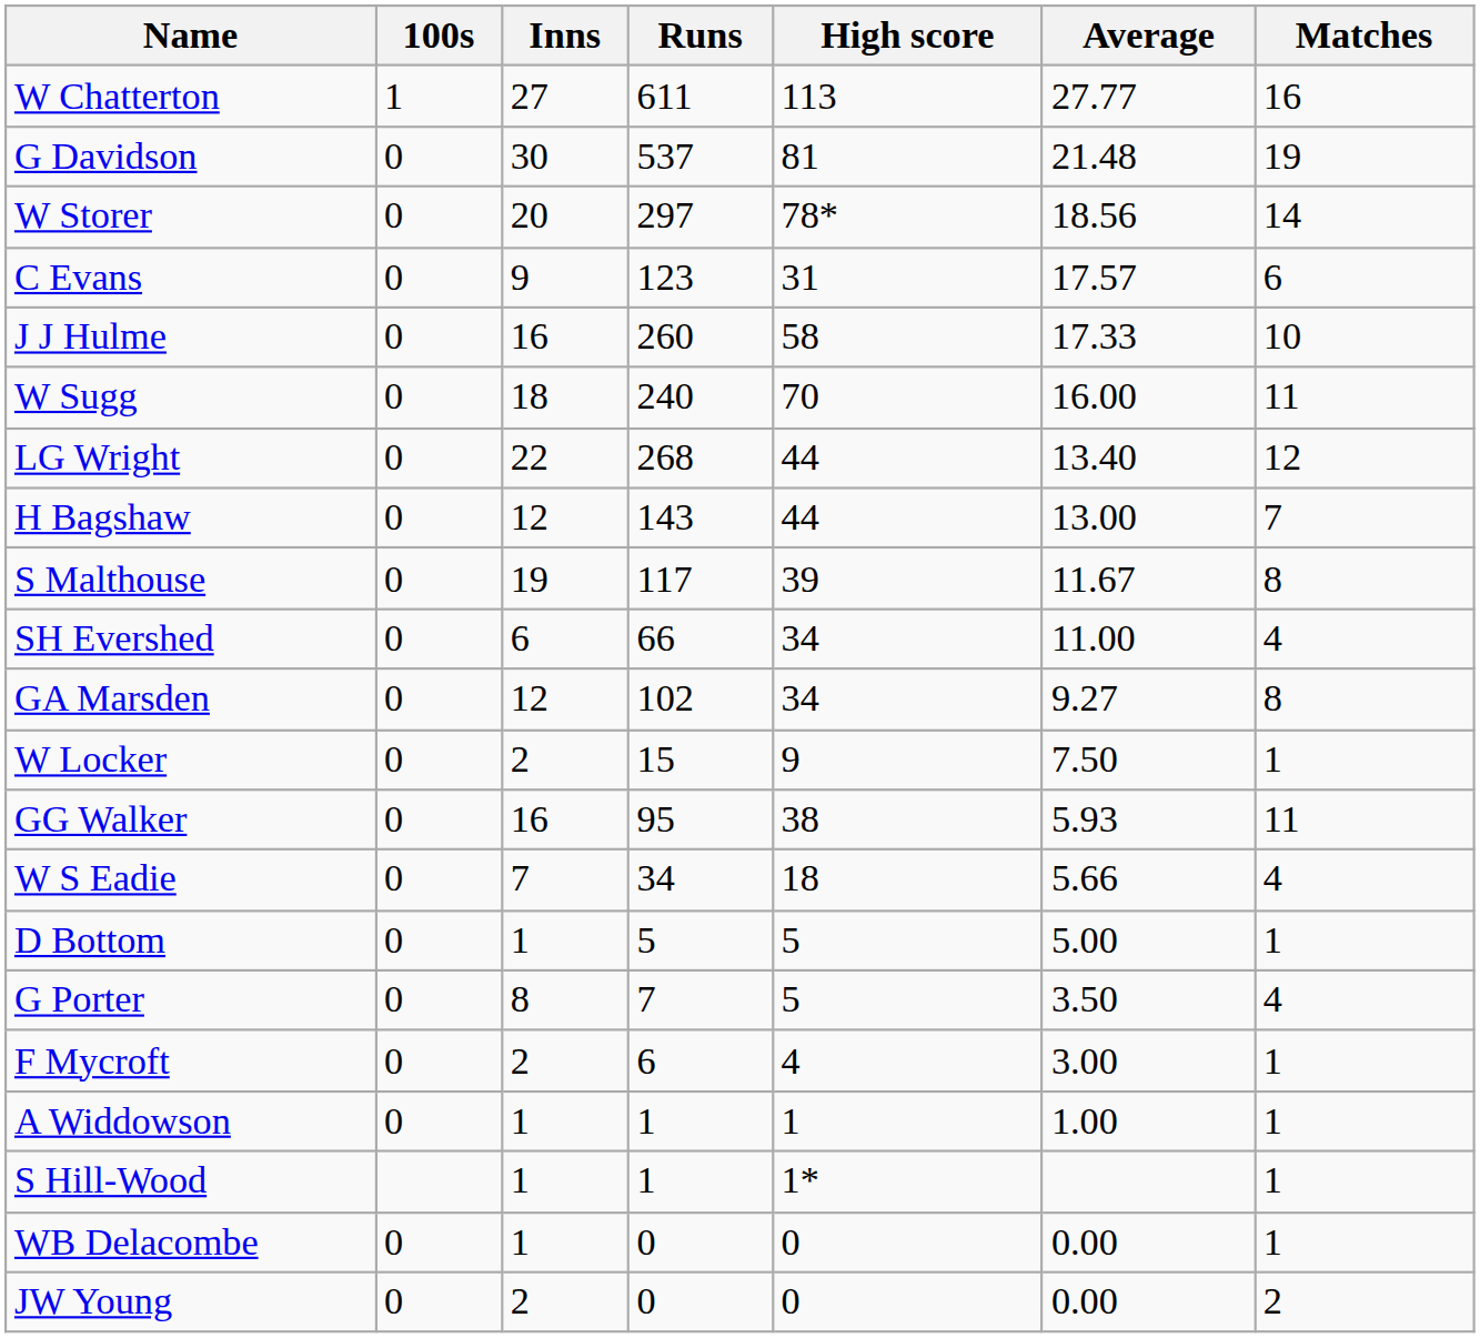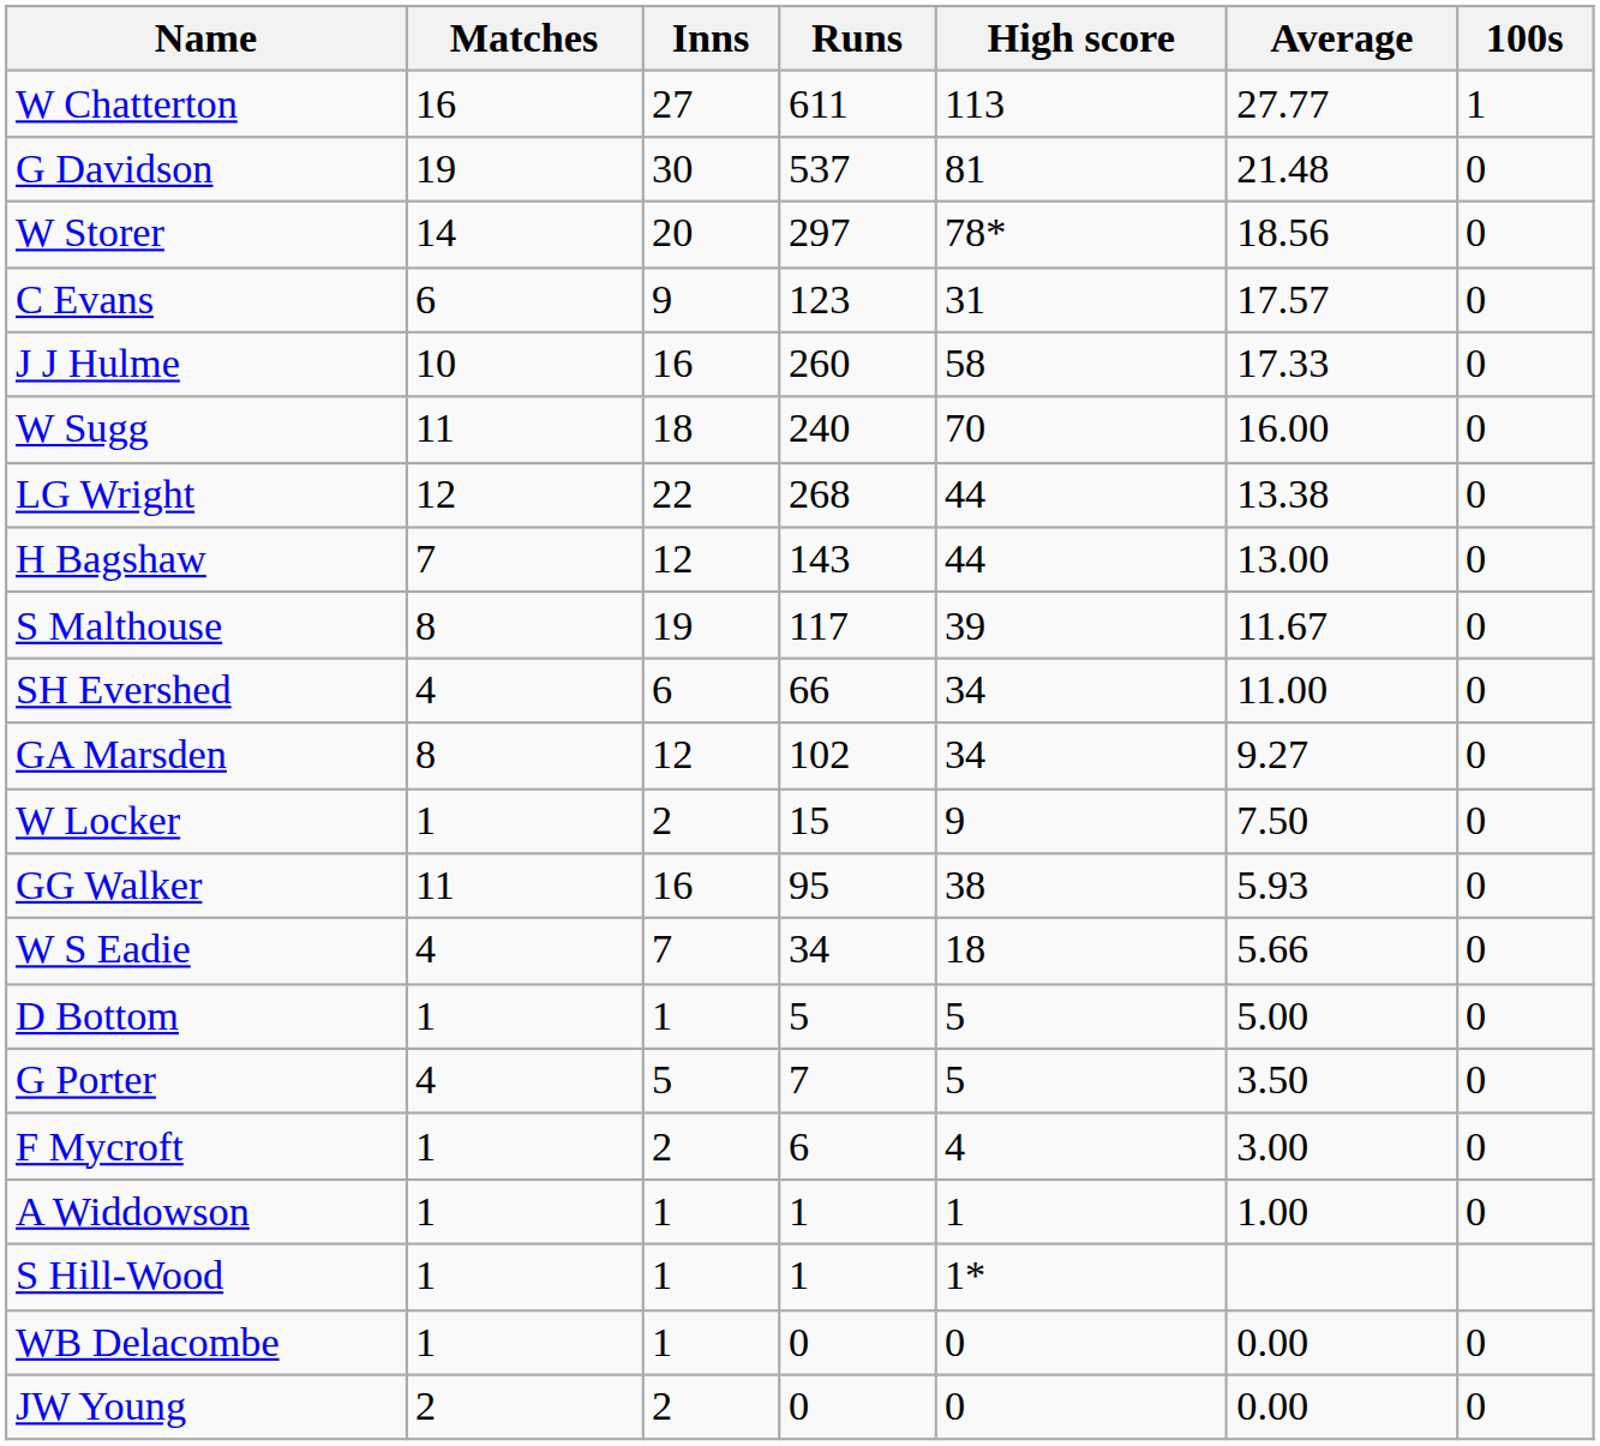 <table class="wikitable sortable" width="70%">
 <tr bgcolor="#efefef">
 <th>Name</th>
-<th>100s</th>
+<th>Matches</th>
 <th>Inns</th>
 <th>Runs</th>
 <th>High score</th>
 <th>Average</th>
-<th>Matches</th>
+<th>100s</th>
 </tr>
 <tr>
 <td><a href='#'>W Chatterton</a></td>
-<td>1</td>
+<td>16</td>
 <td>27</td>
 <td>611</td>
 <td>113</td>
 <td>27.77</td>
-<td>16</td>
+<td>1</td>
 </tr>
 <tr>
 <td><a href='#'>G Davidson</a></td>
-<td>0</td>
+<td>19</td>
 <td>30</td>
 <td>537</td>
 <td>81</td>
 <td>21.48</td>
-<td>19</td>
+<td>0</td>
 </tr>
 <tr>
 <td><a href='#'>W Storer</a></td>
-<td>0</td>
+<td>14</td>
 <td>20</td>
 <td>297</td>
 <td>78*</td>
 <td>18.56</td>
-<td>14</td>
+<td>0</td>
 </tr>
 <tr>
 <td><a href='#'>C Evans</a></td>
-<td>0</td>
+<td>6</td>
 <td>9</td>
 <td>123</td>
 <td>31</td>
 <td>17.57</td>
-<td>6</td>
+<td>0</td>
 </tr>
 <tr>
 <td><a href='#'>J J Hulme</a></td>
-<td>0</td>
+<td>10</td>
 <td>16</td>
 <td>260</td>
 <td>58</td>
 <td>17.33</td>
-<td>10</td>
+<td>0</td>
 </tr>
 <tr>
 <td><a href='#'>W Sugg</a></td>
-<td>0</td>
+<td>11</td>
 <td>18</td>
 <td>240</td>
 <td>70</td>
 <td>16.00</td>
-<td>11</td>
+<td>0</td>
 </tr>
 <tr>
 <td><a href='#'>LG Wright</a></td>
-<td>0</td>
+<td>12</td>
 <td>22</td>
 <td>268</td>
 <td>44</td>
-<td>13.40</td>
-<td>12</td>
+<td>13.38</td>
+<td>0</td>
 </tr>
 <tr>
 <td><a href='#'>H Bagshaw</a></td>
-<td>0</td>
+<td>7</td>
 <td>12</td>
 <td>143</td>
 <td>44</td>
 <td>13.00</td>
-<td>7</td>
+<td>0</td>
 </tr>
 <tr>
 <td><a href='#'>S Malthouse</a></td>
-<td>0</td>
+<td>8</td>
 <td>19</td>
 <td>117</td>
 <td>39</td>
 <td>11.67</td>
-<td>8</td>
+<td>0</td>
 </tr>
 <tr>
 <td><a href='#'>SH Evershed</a></td>
-<td>0</td>
+<td>4</td>
 <td>6</td>
 <td>66</td>
 <td>34</td>
 <td>11.00</td>
-<td>4</td>
+<td>0</td>
 </tr>
 <tr>
 <td><a href='#'>GA Marsden</a></td>
-<td>0</td>
+<td>8</td>
 <td>12</td>
 <td>102</td>
 <td>34</td>
 <td>9.27</td>
-<td>8</td>
+<td>0</td>
 </tr>
 <tr>
 <td><a href='#'>W Locker</a></td>
-<td>0</td>
+<td>1</td>
 <td>2</td>
 <td>15</td>
 <td>9</td>
 <td>7.50</td>
-<td>1</td>
+<td>0</td>
 </tr>
 <tr>
 <td><a href='#'>GG Walker</a></td>
-<td>0</td>
+<td>11</td>
 <td>16</td>
 <td>95</td>
 <td>38</td>
 <td>5.93</td>
-<td>11</td>
+<td>0</td>
 </tr>
 <tr>
 <td><a href='#'>W S Eadie</a></td>
-<td>0</td>
+<td>4</td>
 <td>7</td>
 <td>34</td>
 <td>18</td>
 <td>5.66</td>
-<td>4</td>
+<td>0</td>
 </tr>
 <tr>
 <td><a href='#'>D Bottom</a></td>
-<td>0</td>
+<td>1</td>
 <td>1</td>
 <td>5</td>
 <td>5</td>
 <td>5.00</td>
-<td>1</td>
+<td>0</td>
 </tr>
 <tr>
 <td><a href='#'>G Porter</a></td>
-<td>0</td>
-<td>8</td>
+<td>4</td>
+<td>5</td>
 <td>7</td>
 <td>5</td>
 <td>3.50</td>
-<td>4</td>
+<td>0</td>
 </tr>
 <tr>
 <td><a href='#'>F Mycroft</a></td>
-<td>0</td>
+<td>1</td>
 <td>2</td>
 <td>6</td>
 <td>4</td>
 <td>3.00</td>
-<td>1</td>
+<td>0</td>
 </tr>
 <tr>
 <td><a href='#'>A Widdowson</a></td>
-<td>0</td>
+<td>1</td>
 <td>1</td>
 <td>1</td>
 <td>1</td>
 <td>1.00</td>
-<td>1</td>
+<td>0</td>
 </tr>
 <tr>
 <td><a href='#'>S Hill-Wood</a></td>
-<td></td>
+<td>1</td>
 <td>1</td>
 <td>1</td>
 <td>1*</td>
 <td></td>
-<td>1</td>
+<td></td>
 </tr>
 <tr>
 <td><a href='#'>WB Delacombe</a></td>
-<td>0</td>
+<td>1</td>
 <td>1</td>
 <td>0</td>
 <td>0</td>
 <td>0.00</td>
-<td>1</td>
+<td>0</td>
 </tr>
 <tr>
 <td><a href='#'>JW Young</a></td>
-<td>0</td>
+<td>2</td>
 <td>2</td>
 <td>0</td>
 <td>0</td>
 <td>0.00</td>
-<td>2</td>
+<td>0</td>
 </tr>
 </table>
